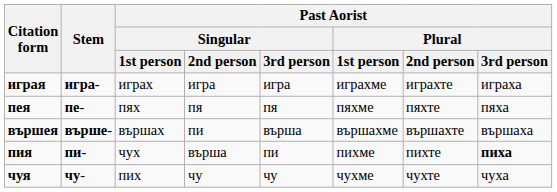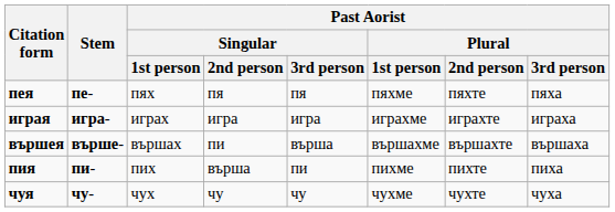 <table class="wikitable">
 <tr>
 <th rowspan="3">Citation<br>form</th>
 <th rowspan="3">Stem</th>
 <th colspan="6">Past Aorist</th>
 </tr>
 <tr>
 <th colspan="3">Singular</th>
 <th colspan="3">Plural</th>
 </tr>
 <tr>
 <th><strong>1st person</strong></th>
 <th><strong>2nd person</strong></th>
 <th><strong>3rd person</strong></th>
 <th><strong>1st person</strong></th>
 <th><strong>2nd person</strong></th>
 <th><strong>3rd person</strong></th>
 </tr>
 <tr>
+<td><strong>пея</strong> <br></td>
+<td><strong>п<span>е</span></strong>- <br></td>
+<td>п<span>я</span><span>х</span> <br></td>
+<td>п<span>я</span> <br></td>
+<td>п<span>я</span> <br></td>
+<td>п<span>я</span><span>хме</span> <br></td>
+<td>п<span>я</span><span>хте</span> <br></td>
+<td>п<span>я</span><span>ха</span> <br></td>
+</tr>
+<tr>
 <td><strong>играя</strong> <br></td>
 <td><strong>игра</strong>- <br></td>
 <td>игра<span>х</span> <br></td>
 <td>игра <br></td>
 <td>игра <br></td>
 <td>игра<span>хме</span> <br></td>
 <td>игра<span>хте</span> <br></td>
 <td>игра<span>ха</span> <br></td>
-</tr>
-<tr>
-<td><strong>пея</strong> <br></td>
-<td><strong>п<span>е</span></strong>- <br></td>
-<td>п<span>я</span><span>х</span> <br></td>
-<td>п<span>я</span> <br></td>
-<td>п<span>я</span> <br></td>
-<td>п<span>я</span><span>хме</span> <br></td>
-<td>п<span>я</span><span>хте</span> <br></td>
-<td>п<span>я</span><span>ха</span> <br></td>
 </tr>
 <tr>
 <td><strong>вършея</strong> <br></td>
 <td><strong>върш<span>е</span></strong>- <br></td>
 <td>върш<span>а</span><span>х</span> <br></td>
 <td>пи <br></td>
 <td>върш<span>а</span> <br></td>
 <td>върш<span>а</span><span>хме</span> <br></td>
 <td>върш<span>а</span><span>хте</span> <br></td>
 <td>върш<span>а</span><span>ха</span> <br></td>
 </tr>
 <tr>
 <td><strong>пия</strong> <br></td>
 <td><strong>пи</strong>- <br></td>
-<td>чу<span>х</span> <br></td>
+<td>пи<span>х</span> <br></td>
 <td>върш<span>а</span> <br></td>
 <td>пи <br></td>
 <td>пи<span>хме</span> <br></td>
 <td>пи<span>хте</span> <br></td>
-<td><strong>пи<span>ха</span> <br></strong></td>
+<td>пи<span>ха</span> <br></td>
 </tr>
 <tr>
 <td><strong>чуя</strong> <br></td>
 <td><strong>чу</strong>- <br></td>
-<td>пи<span>х</span> <br></td>
+<td>чу<span>х</span> <br></td>
 <td>чу <br></td>
 <td>чу <br></td>
 <td>чу<span>хме</span> <br></td>
 <td>чу<span>хте</span> <br></td>
 <td>чу<span>ха</span> <br></td>
 </tr>
 </table>
